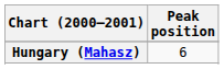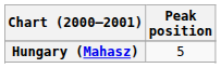 <table class="wikitable sortable plainrowheaders" style="text-align:center">
 <tr>
 <th>Chart (2000–2001)</th>
 <th>Peak<br>position</th>
 </tr>
 <tr>
 </tr>
 <tr>
 </tr>
 <tr>
 <th scope="row">Hungary (<a href='#'>Mahasz</a>)</th>
-<td>6</td>
+<td>5</td>
 </tr>
 <tr>
 </tr>
 <tr>
 </tr>
 <tr>
 </tr>
 </table>
